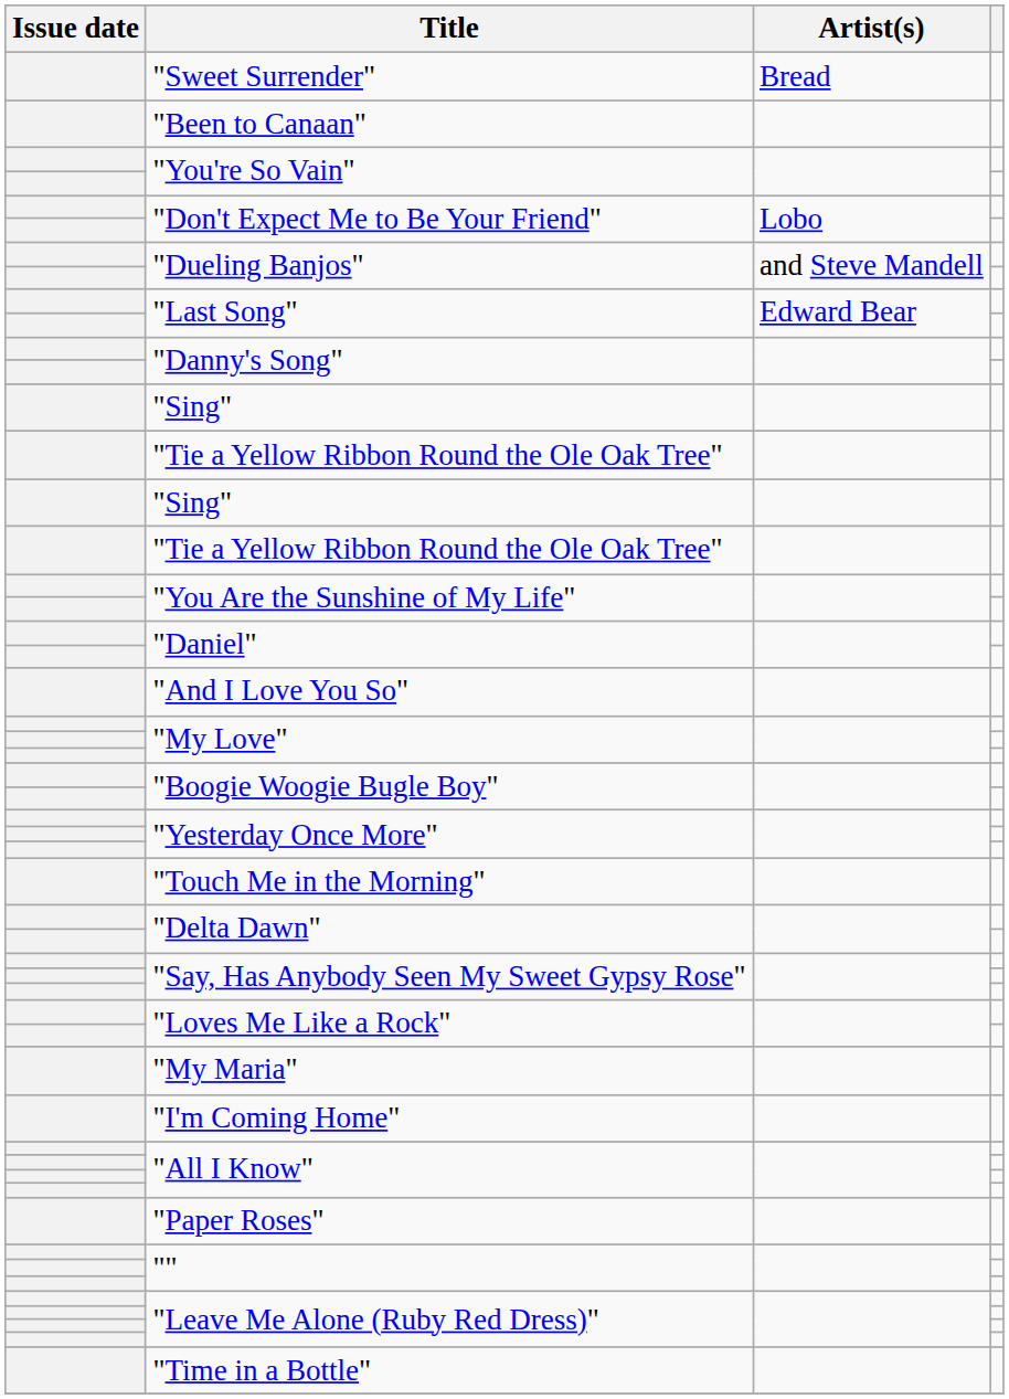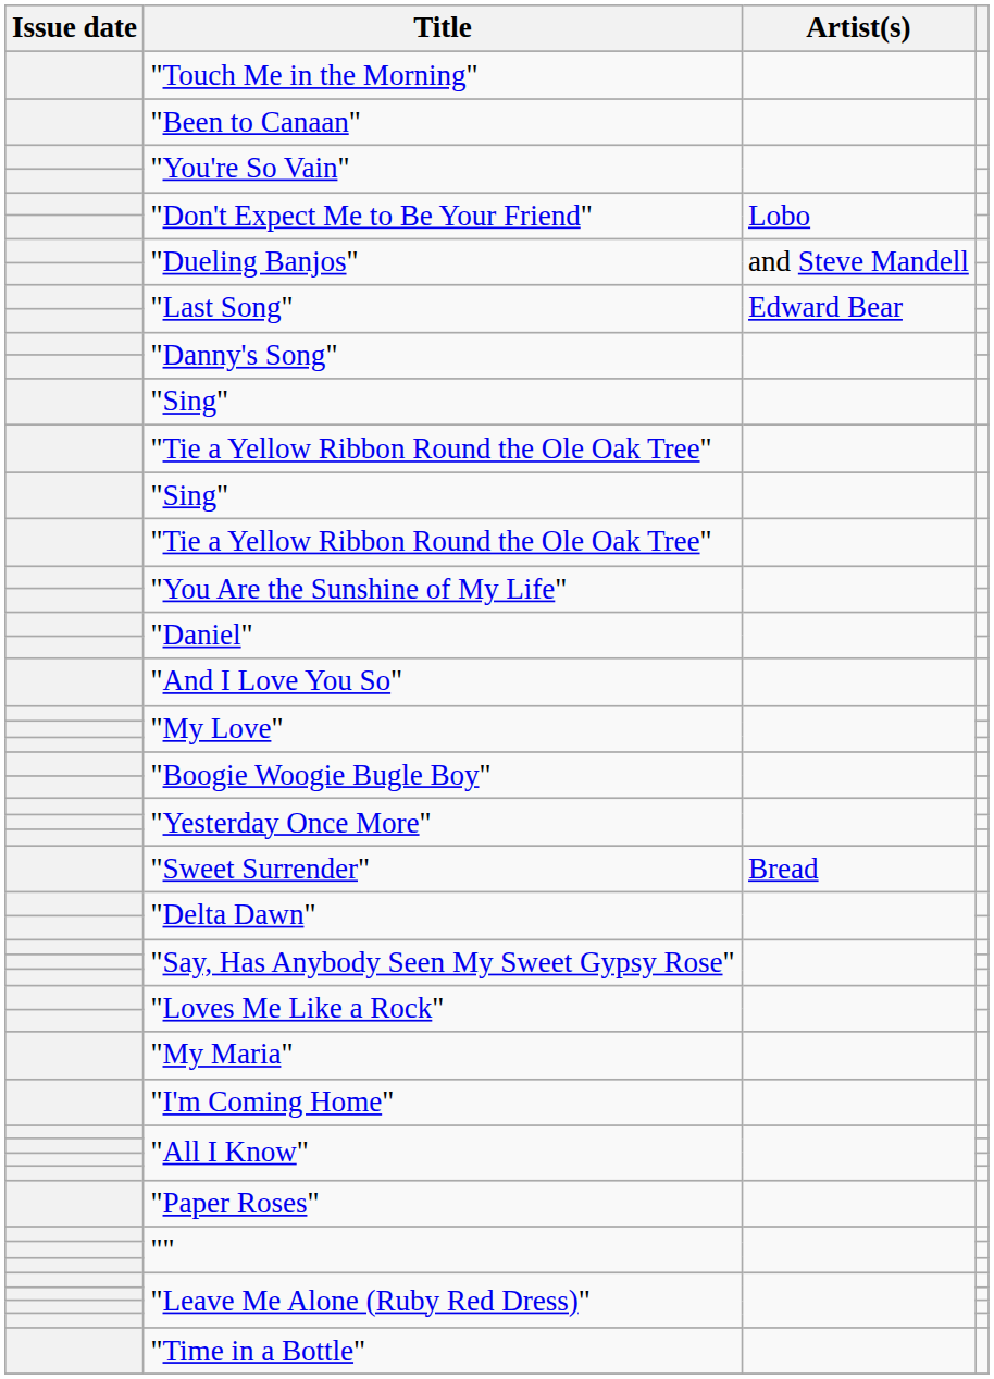 <table class="wikitable sortable plainrowheaders">
 <tr>
 <th scope=col>Issue date</th>
 <th scope=col>Title</th>
 <th scope=col>Artist(s)</th>
 <th scope=col class=unsortable></th>
 </tr>
 <tr>
 <th scope=row></th>
-<td>"<a href='#'>Sweet Surrender</a>"</td>
-<td><a href='#'>Bread</a></td>
+<td>"<a href='#'>Touch Me in the Morning</a>"</td>
+<td></td>
 <td align=center></td>
 </tr>
 <tr>
 <th scope=row></th>
 <td>"<a href='#'>Been to Canaan</a>"</td>
 <td></td>
 <td align=center></td>
 </tr>
 <tr>
 <th scope=row></th>
 <td rowspan="2">"<a href='#'>You're So Vain</a>"</td>
 <td rowspan="2"></td>
 <td align=center></td>
 </tr>
 <tr>
 <th scope=row></th>
 <td align=center></td>
 </tr>
 <tr>
 <th scope=row></th>
 <td rowspan="2">"<a href='#'>Don't Expect Me to Be Your Friend</a>"</td>
 <td rowspan="2"><a href='#'>Lobo</a></td>
 <td align=center></td>
 </tr>
 <tr>
 <th scope=row></th>
 <td align=center></td>
 </tr>
 <tr>
 <th scope=row></th>
 <td rowspan="2">"<a href='#'>Dueling Banjos</a>"</td>
 <td rowspan="2"> and <a href='#'>Steve Mandell</a></td>
 <td align=center></td>
 </tr>
 <tr>
 <th scope=row></th>
 <td align=center></td>
 </tr>
 <tr>
 <th scope=row></th>
 <td rowspan="2">"<a href='#'>Last Song</a>"</td>
 <td rowspan="2"><a href='#'>Edward Bear</a></td>
 <td align=center></td>
 </tr>
 <tr>
 <th scope=row></th>
 <td align=center></td>
 </tr>
 <tr>
 <th scope=row></th>
 <td rowspan="2">"<a href='#'>Danny's Song</a>"</td>
 <td rowspan="2"></td>
 <td align=center></td>
 </tr>
 <tr>
 <th scope=row></th>
 <td align=center></td>
 </tr>
 <tr>
 <th scope=row></th>
 <td>"<a href='#'>Sing</a>"</td>
 <td></td>
 <td align=center></td>
 </tr>
 <tr>
 <th scope=row></th>
 <td>"<a href='#'>Tie a Yellow Ribbon Round the Ole Oak Tree</a>"</td>
 <td></td>
 <td align=center></td>
 </tr>
 <tr>
 <th scope=row></th>
 <td>"<a href='#'>Sing</a>"</td>
 <td></td>
 <td align=center></td>
 </tr>
 <tr>
 <th scope=row></th>
 <td>"<a href='#'>Tie a Yellow Ribbon Round the Ole Oak Tree</a>"</td>
 <td></td>
 <td align=center></td>
 </tr>
 <tr>
 <th scope=row></th>
 <td rowspan="2">"<a href='#'>You Are the Sunshine of My Life</a>"</td>
 <td rowspan="2"></td>
 <td align=center></td>
 </tr>
 <tr>
 <th scope=row></th>
 <td align=center></td>
 </tr>
 <tr>
 <th scope=row></th>
 <td rowspan="2">"<a href='#'>Daniel</a>"</td>
 <td rowspan="2"></td>
 <td align=center></td>
 </tr>
 <tr>
 <th scope=row></th>
 <td align=center></td>
 </tr>
 <tr>
 <th scope=row></th>
 <td>"<a href='#'>And I Love You So</a>"</td>
 <td></td>
 <td align=center></td>
 </tr>
 <tr>
 <th scope=row></th>
 <td rowspan="3">"<a href='#'>My Love</a>"</td>
 <td rowspan="3"></td>
 <td align=center></td>
 </tr>
 <tr>
 <th scope=row></th>
 <td align=center></td>
 </tr>
 <tr>
 <th scope=row></th>
 <td align=center></td>
 </tr>
 <tr>
 <th scope=row></th>
 <td rowspan="2">"<a href='#'>Boogie Woogie Bugle Boy</a>"</td>
 <td rowspan="2"></td>
 <td align=center></td>
 </tr>
 <tr>
 <th scope=row></th>
 <td align=center></td>
 </tr>
 <tr>
 <th scope=row></th>
 <td rowspan="3">"<a href='#'>Yesterday Once More</a>"</td>
 <td rowspan="3"></td>
 <td align=center></td>
 </tr>
 <tr>
 <th scope=row></th>
 <td align=center></td>
 </tr>
 <tr>
 <th scope=row></th>
 <td align=center></td>
 </tr>
 <tr>
 <th scope=row></th>
-<td>"<a href='#'>Touch Me in the Morning</a>"</td>
-<td></td>
+<td>"<a href='#'>Sweet Surrender</a>"</td>
+<td><a href='#'>Bread</a></td>
 <td align=center></td>
 </tr>
 <tr>
 <th scope=row></th>
 <td rowspan="2">"<a href='#'>Delta Dawn</a>"</td>
 <td rowspan="2"></td>
 <td align=center></td>
 </tr>
 <tr>
 <th scope=row></th>
 <td align=center></td>
 </tr>
 <tr>
 <th scope=row></th>
 <td rowspan="3">"<a href='#'>Say, Has Anybody Seen My Sweet Gypsy Rose</a>"</td>
 <td rowspan="3"></td>
 <td align=center></td>
 </tr>
 <tr>
 <th scope=row></th>
 <td align=center></td>
 </tr>
 <tr>
 <th scope=row></th>
 <td align=center></td>
 </tr>
 <tr>
 <th scope=row></th>
 <td rowspan="2">"<a href='#'>Loves Me Like a Rock</a>"</td>
 <td rowspan="2"></td>
 <td align=center></td>
 </tr>
 <tr>
 <th scope=row></th>
 <td align=center></td>
 </tr>
 <tr>
 <th scope=row></th>
 <td>"<a href='#'>My Maria</a>"</td>
 <td></td>
 <td align=center></td>
 </tr>
 <tr>
 <th scope=row></th>
 <td>"<a href='#'>I'm Coming Home</a>"</td>
 <td></td>
 <td align=center></td>
 </tr>
 <tr>
 <th scope=row></th>
 <td rowspan="4">"<a href='#'>All I Know</a>"</td>
 <td rowspan="4"></td>
 <td align=center></td>
 </tr>
 <tr>
 <th scope=row></th>
 <td align=center></td>
 </tr>
 <tr>
 <th scope=row></th>
 <td align=center></td>
 </tr>
 <tr>
 <th scope=row></th>
 <td align=center></td>
 </tr>
 <tr>
 <th scope=row></th>
 <td>"<a href='#'>Paper Roses</a>"</td>
 <td></td>
 <td align=center></td>
 </tr>
 <tr>
 <th scope=row></th>
 <td rowspan="3">""</td>
 <td rowspan="3"></td>
 <td align=center></td>
 </tr>
 <tr>
 <th scope=row></th>
 <td align=center></td>
 </tr>
 <tr>
 <th scope=row></th>
 <td align=center></td>
 </tr>
 <tr>
 <th scope=row></th>
 <td rowspan="4">"<a href='#'>Leave Me Alone (Ruby Red Dress)</a>"</td>
 <td rowspan="4"></td>
 <td align=center></td>
 </tr>
 <tr>
 <th scope=row></th>
 <td align=center></td>
 </tr>
 <tr>
 <th scope=row></th>
 <td align=center></td>
 </tr>
 <tr>
 <th scope=row></th>
 <td align=center></td>
 </tr>
 <tr>
 <th scope=row></th>
 <td>"<a href='#'>Time in a Bottle</a>"</td>
 <td></td>
 <td align=center></td>
 </tr>
 <tr>
 </tr>
 </table>
